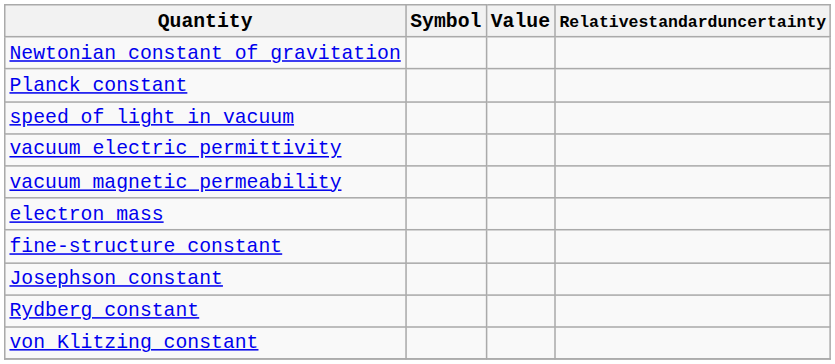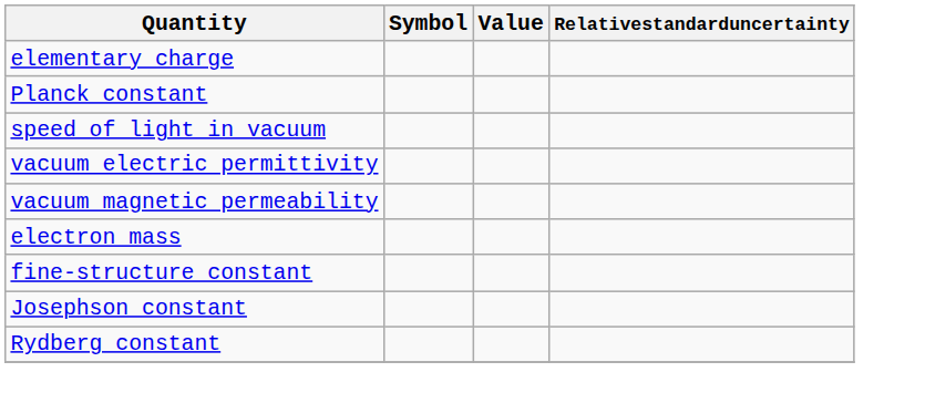 <table class="wikitable sortable">
 <tr>
 <th>Quantity</th>
 <th>Symbol</th>
 <th>Value</th>
 <th><small>Relativestandarduncertainty</small></th>
 </tr>
 <tr>
-<td><a href='#'>Newtonian constant of gravitation</a></td>
+<td><a href='#'>elementary charge</a></td>
 <td></td>
 <td></td>
 <td></td>
 </tr>
 <tr>
 <td><a href='#'>Planck constant</a></td>
 <td></td>
 <td></td>
 <td></td>
 </tr>
 <tr>
 <td><a href='#'>speed of light in vacuum</a></td>
 <td></td>
 <td></td>
 <td></td>
 </tr>
 <tr>
 <td><a href='#'>vacuum electric permittivity</a></td>
 <td></td>
 <td></td>
 <td></td>
 </tr>
 <tr>
 <td><a href='#'>vacuum magnetic permeability</a></td>
 <td></td>
 <td></td>
 <td></td>
 </tr>
 <tr>
 <td><a href='#'>electron mass</a></td>
 <td></td>
 <td></td>
 <td></td>
 </tr>
 <tr>
 <td><a href='#'>fine-structure constant</a></td>
 <td></td>
 <td></td>
 <td></td>
 </tr>
 <tr>
 <td><a href='#'>Josephson constant</a></td>
 <td></td>
 <td></td>
 <td></td>
 </tr>
 <tr>
 <td><a href='#'>Rydberg constant</a></td>
 <td></td>
 <td></td>
 <td></td>
 </tr>
 <tr>
-<td><a href='#'>von Klitzing constant</a></td>
-<td></td>
-<td></td>
-<td></td>
-</tr>
-<tr>
 </tr>
 </table>
